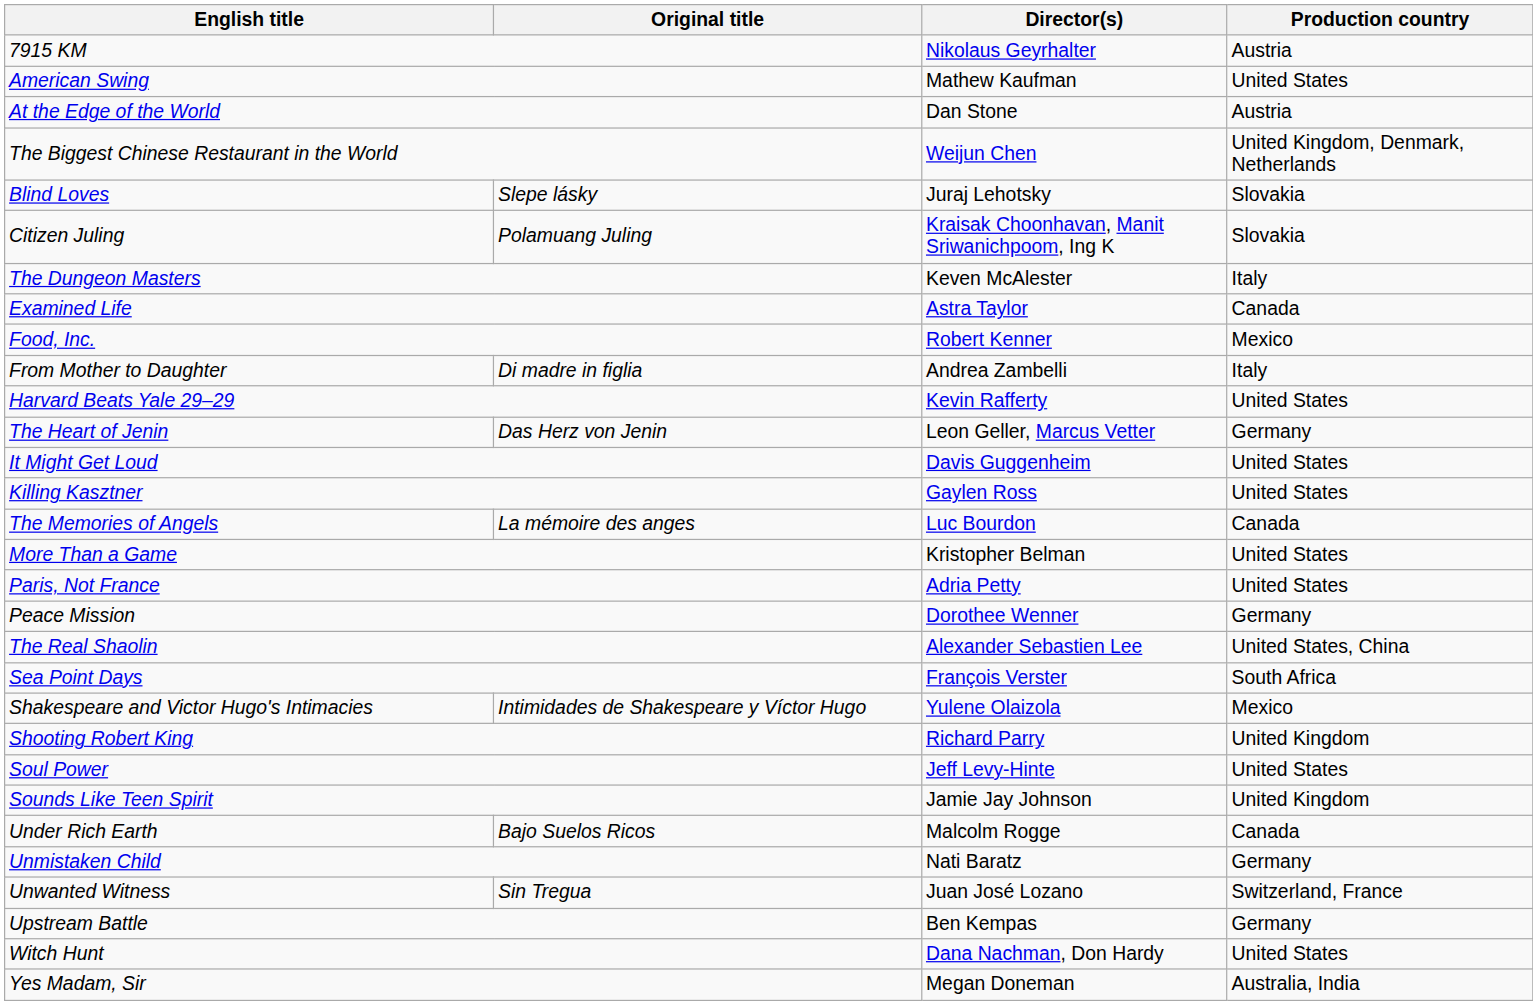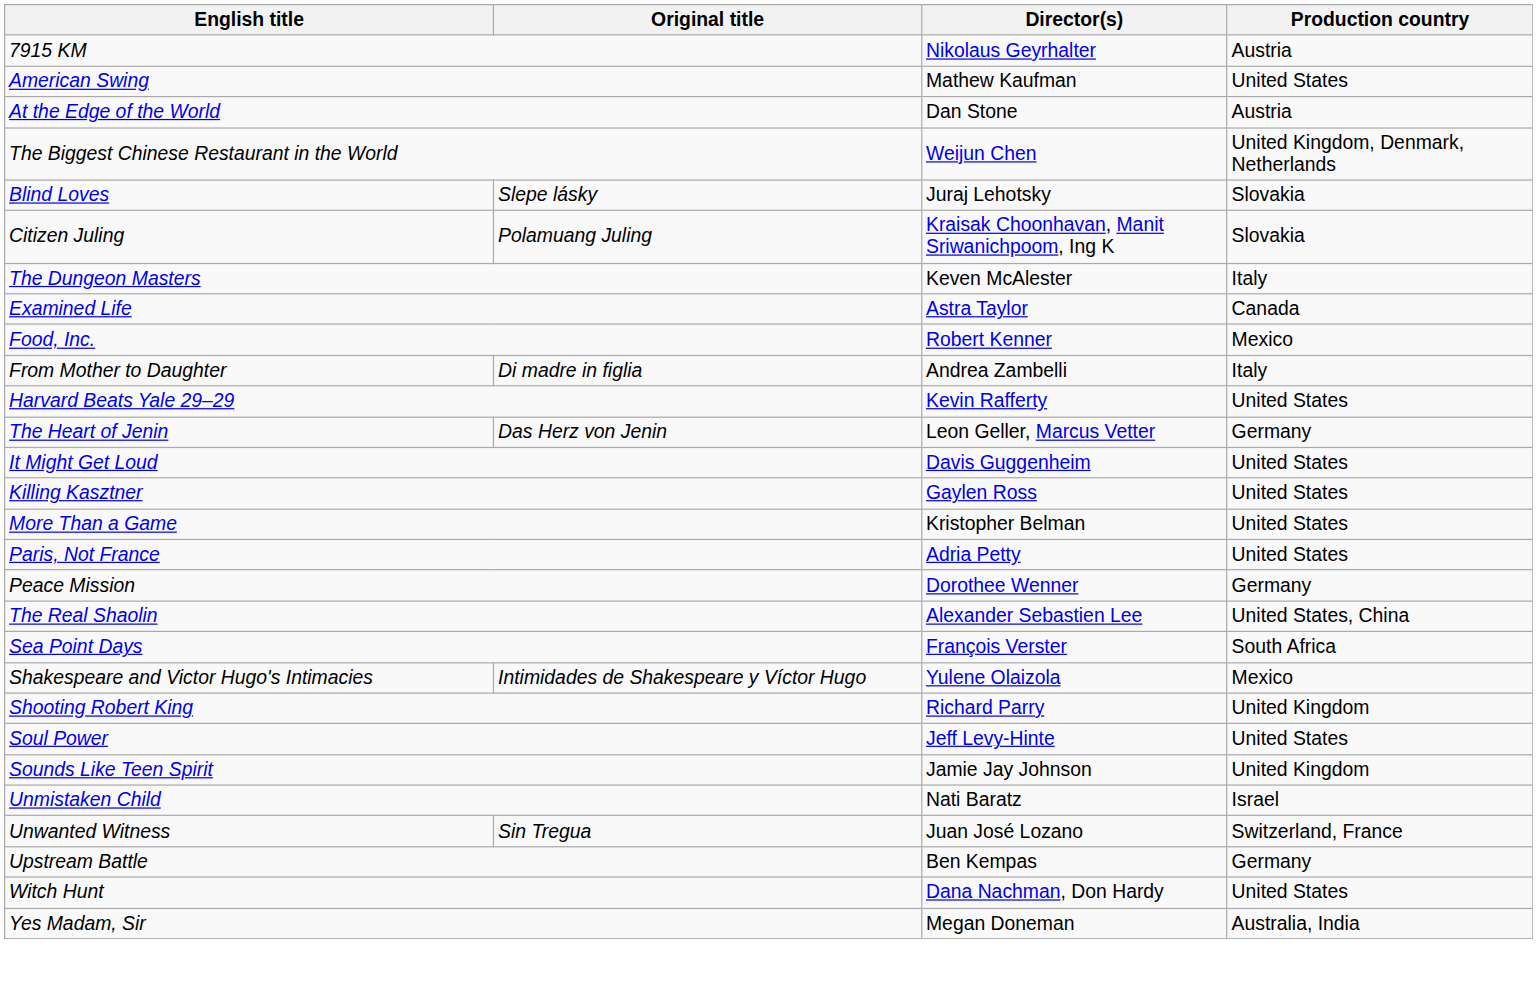 <table class="sortable wikitable" width="100%" cellpadding="5">
 <tr>
 <th scope="col" width="32%">English title</th>
 <th scope="col" width="28%">Original title</th>
 <th scope="col" width="20%">Director(s)</th>
 <th scope="col" width="20%">Production country</th>
 </tr>
 <tr>
 <td colspan=2><em>7915 KM</em></td>
 <td><a href='#'>Nikolaus Geyrhalter</a></td>
 <td>Austria</td>
 </tr>
 <tr>
 <td colspan=2><em><a href='#'>American Swing</a></em></td>
 <td>Mathew Kaufman</td>
 <td>United States</td>
 </tr>
 <tr>
 <td colspan=2><em><a href='#'>At the Edge of the World</a></em></td>
 <td>Dan Stone</td>
 <td>Austria</td>
 </tr>
 <tr>
 <td colspan=2><em>The Biggest Chinese Restaurant in the World</em></td>
 <td><a href='#'>Weijun Chen</a></td>
 <td>United Kingdom, Denmark, Netherlands</td>
 </tr>
 <tr>
 <td><em><a href='#'>Blind Loves</a></em></td>
 <td><em>Slepe lásky</em></td>
 <td>Juraj Lehotsky</td>
 <td>Slovakia</td>
 </tr>
 <tr>
 <td><em>Citizen Juling</em></td>
 <td><em>Polamuang Juling </em></td>
 <td><a href='#'>Kraisak Choonhavan</a>, <a href='#'>Manit Sriwanichpoom</a>, Ing K</td>
 <td>Slovakia</td>
 </tr>
 <tr>
 <td colspan=2><em><a href='#'>The Dungeon Masters</a></em></td>
 <td>Keven McAlester</td>
 <td>Italy</td>
 </tr>
 <tr>
 <td colspan=2><em><a href='#'>Examined Life</a></em></td>
 <td><a href='#'>Astra Taylor</a></td>
 <td>Canada</td>
 </tr>
 <tr>
 <td colspan=2><em><a href='#'>Food, Inc.</a></em></td>
 <td><a href='#'>Robert Kenner</a></td>
 <td>Mexico</td>
 </tr>
 <tr>
 <td><em>From Mother to Daughter</em></td>
 <td><em>Di madre in figlia</em></td>
 <td>Andrea Zambelli</td>
 <td>Italy</td>
 </tr>
 <tr>
 <td colspan=2><em><a href='#'>Harvard Beats Yale 29–29</a></em></td>
 <td><a href='#'>Kevin Rafferty</a></td>
 <td>United States</td>
 </tr>
 <tr>
 <td><em><a href='#'>The Heart of Jenin</a></em></td>
 <td><em>Das Herz von Jenin</em></td>
 <td>Leon Geller, <a href='#'>Marcus Vetter</a></td>
 <td>Germany</td>
 </tr>
 <tr>
 <td colspan=2><em><a href='#'>It Might Get Loud</a></em></td>
 <td><a href='#'>Davis Guggenheim</a></td>
 <td>United States</td>
 </tr>
 <tr>
 <td colspan=2><em><a href='#'>Killing Kasztner</a></em></td>
 <td><a href='#'>Gaylen Ross</a></td>
 <td>United States</td>
 </tr>
 <tr>
-<td><em><a href='#'>The Memories of Angels</a></em></td>
-<td><em>La mémoire des anges</em></td>
-<td><a href='#'>Luc Bourdon</a></td>
-<td>Canada</td>
-</tr>
-<tr>
 <td colspan=2><em><a href='#'>More Than a Game</a></em></td>
 <td>Kristopher Belman</td>
 <td>United States</td>
 </tr>
 <tr>
 <td colspan=2><em><a href='#'>Paris, Not France</a></em></td>
 <td><a href='#'>Adria Petty</a></td>
 <td>United States</td>
 </tr>
 <tr>
 <td colspan=2><em>Peace Mission</em></td>
 <td><a href='#'>Dorothee Wenner</a></td>
 <td>Germany</td>
 </tr>
 <tr>
 <td colspan=2><em><a href='#'>The Real Shaolin</a></em></td>
 <td><a href='#'>Alexander Sebastien Lee</a></td>
 <td>United States, China</td>
 </tr>
 <tr>
 <td colspan=2><em><a href='#'>Sea Point Days</a></em></td>
 <td><a href='#'>François Verster</a></td>
 <td>South Africa</td>
 </tr>
 <tr>
 <td><em>Shakespeare and Victor Hugo's Intimacies</em></td>
 <td><em>Intimidades de Shakespeare y Víctor Hugo</em></td>
 <td><a href='#'>Yulene Olaizola</a></td>
 <td>Mexico</td>
 </tr>
 <tr>
 <td colspan=2><em><a href='#'>Shooting Robert King</a></em></td>
 <td><a href='#'>Richard Parry</a></td>
 <td>United Kingdom</td>
 </tr>
 <tr>
 <td colspan=2><em><a href='#'>Soul Power</a></em></td>
 <td><a href='#'>Jeff Levy-Hinte</a></td>
 <td>United States</td>
 </tr>
 <tr>
 <td colspan=2><em><a href='#'>Sounds Like Teen Spirit</a></em></td>
 <td>Jamie Jay Johnson</td>
 <td>United Kingdom</td>
 </tr>
 <tr>
-<td><em>Under Rich Earth</em></td>
-<td><em>Bajo Suelos Ricos</em></td>
-<td>Malcolm Rogge</td>
-<td>Canada</td>
-</tr>
-<tr>
 <td colspan=2><em><a href='#'>Unmistaken Child</a></em></td>
 <td>Nati Baratz</td>
-<td>Germany</td>
+<td>Israel</td>
 </tr>
 <tr>
 <td><em>Unwanted Witness</em></td>
 <td><em>Sin Tregua</em></td>
 <td>Juan José Lozano</td>
 <td>Switzerland, France</td>
 </tr>
 <tr>
 <td colspan=2><em>Upstream Battle</em></td>
 <td>Ben Kempas</td>
 <td>Germany</td>
 </tr>
 <tr>
 <td colspan=2><em>Witch Hunt</em></td>
 <td><a href='#'>Dana Nachman</a>, Don Hardy</td>
 <td>United States</td>
 </tr>
 <tr>
 <td colspan=2><em>Yes Madam, Sir</em></td>
 <td>Megan Doneman</td>
 <td>Australia, India</td>
 </tr>
 </table>
